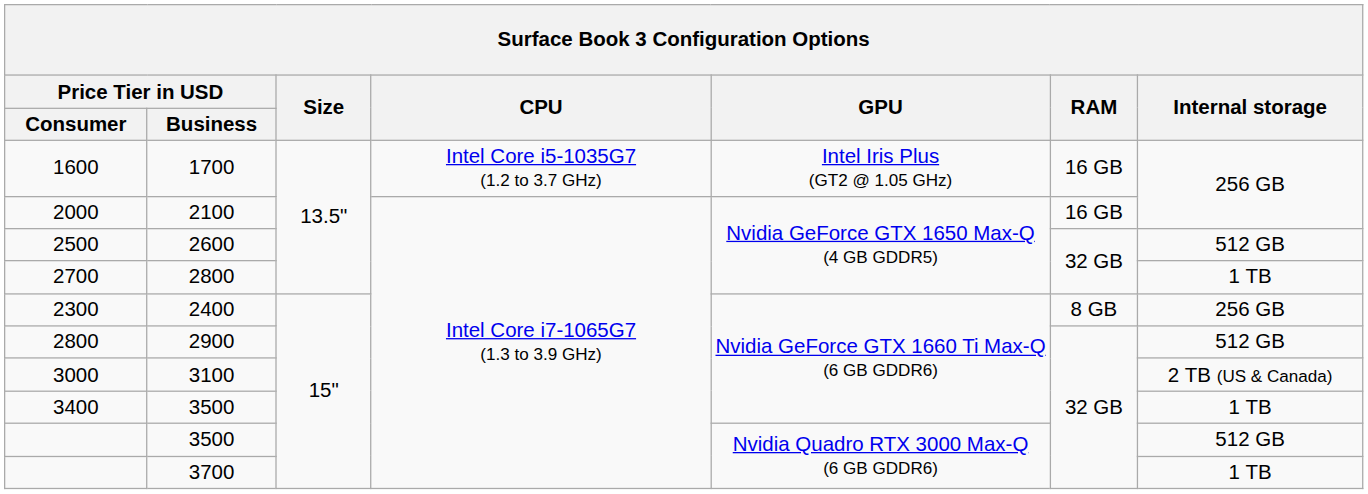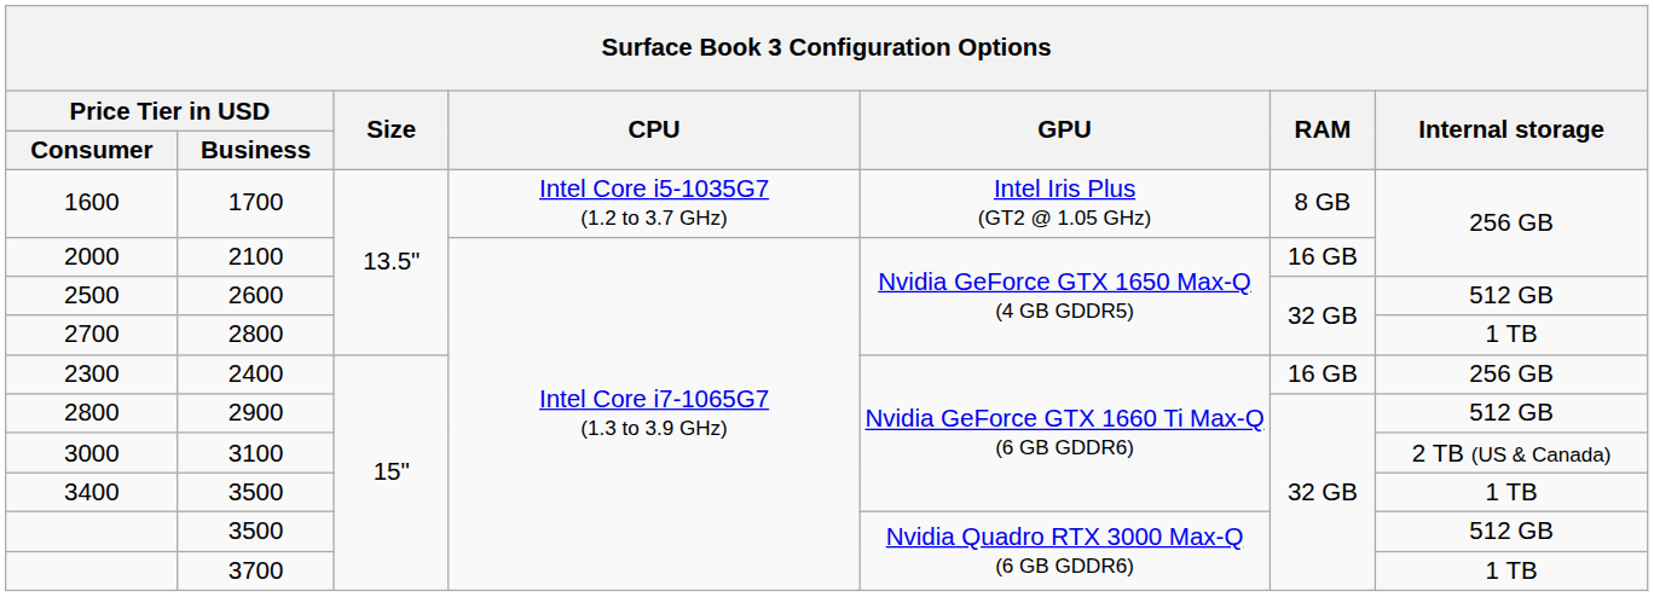 <table class="wikitable sortable" style="text-align:center;">
 <tr>
 <th colspan="7" style=" height:3em;">Surface Book 3 Configuration Options </th>
 </tr>
 <tr>
 <th colspan="2" width="20%">Price Tier in USD</th>
 <th rowspan="2" width="07%">Size</th>
 <th rowspan="2" width="25%">CPU</th>
 <th rowspan="2" width="25%">GPU</th>
 <th rowspan="2">RAM</th>
 <th rowspan="2">Internal storage</th>
 </tr>
 <tr>
 <th>Consumer</th>
 <th>Business</th>
 </tr>
 <tr>
 <td>1600</td>
 <td>1700</td>
 <td rowspan="4">13.5"</td>
 <td rowspan="1"><a href='#'>Intel Core i5-1035G7</a><br><small>(1.2 to 3.7 GHz)</small></td>
 <td rowspan="1"><a href='#'>Intel Iris Plus</a><br><small>(GT2 @ 1.05 GHz)</small></td>
-<td rowspan="1">16 GB</td>
+<td rowspan="1">8 GB</td>
 <td rowspan="2">256 GB</td>
 </tr>
 <tr>
 <td>2000</td>
 <td>2100</td>
 <td rowspan="9"><a href='#'>Intel Core i7-1065G7</a><br><small>(1.3 to 3.9 GHz)</small></td>
 <td rowspan="3"><a href='#'>Nvidia GeForce GTX 1650 Max-Q</a><br><small>(4 GB GDDR5)</small></td>
 <td rowspan="1">16 GB</td>
 </tr>
 <tr>
 <td>2500</td>
 <td>2600</td>
 <td rowspan="2">32 GB</td>
 <td rowspan="1">512 GB</td>
 </tr>
 <tr>
 <td>2700</td>
 <td>2800</td>
 <td rowspan="1">1 TB</td>
 </tr>
 <tr>
 <td>2300</td>
 <td>2400</td>
 <td rowspan="6">15"</td>
 <td rowspan="4"><a href='#'>Nvidia GeForce GTX 1660 Ti Max-Q</a><br><small>(6 GB GDDR6)</small></td>
-<td rowspan="1">8 GB</td>
+<td rowspan="1">16 GB</td>
 <td rowspan="1">256 GB</td>
 </tr>
 <tr>
 <td>2800</td>
 <td>2900</td>
 <td rowspan="5">32 GB</td>
 <td rowspan="1">512 GB</td>
 </tr>
 <tr>
 <td>3000</td>
 <td>3100</td>
 <td rowspan="1">2 TB <small>(US & Canada)</small></td>
 </tr>
 <tr>
 <td>3400</td>
 <td>3500</td>
 <td rowspan="1">1 TB</td>
 </tr>
 <tr>
 <td></td>
 <td>3500</td>
 <td rowspan="2"><a href='#'>Nvidia Quadro RTX 3000 Max-Q</a><br><small>(6 GB GDDR6)</small></td>
 <td rowspan="1">512 GB</td>
 </tr>
 <tr>
 <td></td>
 <td>3700</td>
 <td rowspan="1">1 TB</td>
 </tr>
 </table>
